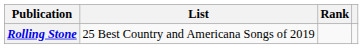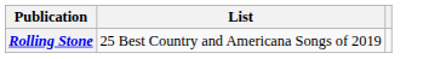 <table class="wikitable plainrowheaders">
 <tr>
 <th scope="col">Publication</th>
 <th scope="col">List</th>
-<th scope="col">Rank</th>
 <th scope="col"></th>
 </tr>
 <tr>
 <th scope="row"><em><a href='#'>Rolling Stone</a></em></th>
 <td>25 Best Country and Americana Songs of 2019</td>
 <td></td>
-<td></td>
 </tr>
 </table>
